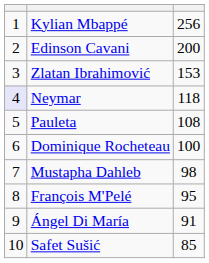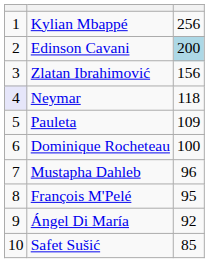 <table class="wikitable plainrowheaders sortable" style="text-align:center">
 <tr>
 <th></th>
 <th></th>
 <th></th>
 </tr>
 <tr>
 <td>1</td>
 <td align="left"> <a href='#'>Kylian Mbappé</a></td>
 <td>256</td>
 </tr>
 <tr>
 <td>2</td>
 <td align="left"> <a href='#'>Edinson Cavani</a></td>
-<td>200</td>
+<td style="background: lightblue;">200</td>
 </tr>
 <tr>
 <td>3</td>
 <td align="left"> <a href='#'>Zlatan Ibrahimović</a></td>
-<td>153</td>
+<td>156</td>
 </tr>
 <tr>
 <td style="background: lavender;">4</td>
 <td align="left"> <a href='#'>Neymar</a></td>
 <td>118</td>
 </tr>
 <tr>
 <td>5</td>
 <td align="left"> <a href='#'>Pauleta</a></td>
-<td>108</td>
+<td>109</td>
 </tr>
 <tr>
 <td>6</td>
 <td align="left"> <a href='#'>Dominique Rocheteau</a></td>
 <td>100</td>
 </tr>
 <tr>
 <td>7</td>
 <td align="left"> <a href='#'>Mustapha Dahleb</a></td>
-<td>98</td>
+<td>96</td>
 </tr>
 <tr>
 <td>8</td>
 <td align="left"> <a href='#'>François M'Pelé</a></td>
 <td>95</td>
 </tr>
 <tr>
 <td>9</td>
 <td align="left"> <a href='#'>Ángel Di María</a></td>
-<td>91</td>
+<td>92</td>
 </tr>
 <tr>
 <td>10</td>
 <td align="left"> <a href='#'>Safet Sušić</a></td>
 <td>85</td>
 </tr>
 </table>
